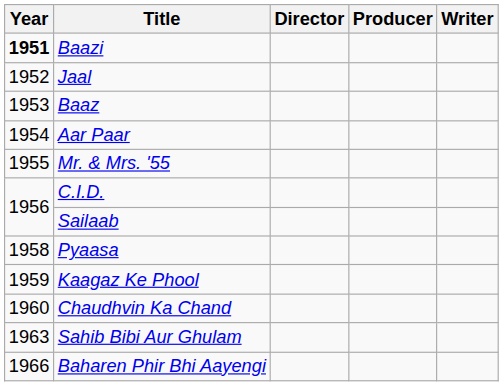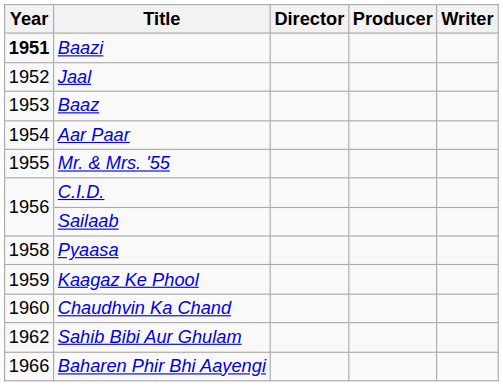 <table class="wikitable sortable ">
 <tr>
 <th>Year</th>
 <th>Title</th>
 <th>Director</th>
 <th>Producer</th>
 <th>Writer</th>
 </tr>
 <tr>
 <td style="text-align:center;"><strong>1951</strong></td>
 <td><em><a href='#'>Baazi</a></em></td>
 <td></td>
 <td></td>
 <td></td>
 </tr>
 <tr>
 <td style="text-align:center;">1952</td>
 <td><em><a href='#'>Jaal</a></em></td>
 <td></td>
 <td></td>
 <td></td>
 </tr>
 <tr>
 <td style="text-align:center;">1953</td>
 <td><em><a href='#'>Baaz</a></em></td>
 <td></td>
 <td></td>
 <td></td>
 </tr>
 <tr>
 <td style="text-align:center;">1954</td>
 <td><em><a href='#'>Aar Paar</a></em></td>
 <td></td>
 <td></td>
 <td></td>
 </tr>
 <tr>
 <td style="text-align:center;">1955</td>
 <td><em><a href='#'>Mr. & Mrs. '55</a></em></td>
 <td></td>
 <td></td>
 <td></td>
 </tr>
 <tr>
 <td style="text-align:center;" rowspan=2>1956</td>
 <td><em><a href='#'>C.I.D.</a></em></td>
 <td></td>
 <td></td>
 <td></td>
 </tr>
 <tr>
 <td><em><a href='#'>Sailaab</a></em></td>
 <td></td>
 <td></td>
 <td></td>
 </tr>
 <tr>
 <td style="text-align:center;">1958</td>
 <td><em><a href='#'>Pyaasa</a></em></td>
 <td></td>
 <td></td>
 <td></td>
 </tr>
 <tr>
 <td style="text-align:center;">1959</td>
 <td><em><a href='#'>Kaagaz Ke Phool</a></em></td>
 <td></td>
 <td></td>
 <td></td>
 </tr>
 <tr>
 <td style="text-align:center;">1960</td>
 <td><em><a href='#'>Chaudhvin Ka Chand</a></em></td>
 <td></td>
 <td></td>
 <td></td>
 </tr>
 <tr>
-<td style="text-align:center;">1963</td>
+<td style="text-align:center;">1962</td>
 <td><em><a href='#'>Sahib Bibi Aur Ghulam</a></em></td>
 <td></td>
 <td></td>
 <td></td>
 </tr>
 <tr>
 <td style="text-align:center;">1966</td>
 <td><em><a href='#'>Baharen Phir Bhi Aayengi</a></em></td>
 <td></td>
 <td></td>
 <td></td>
 </tr>
 </table>
